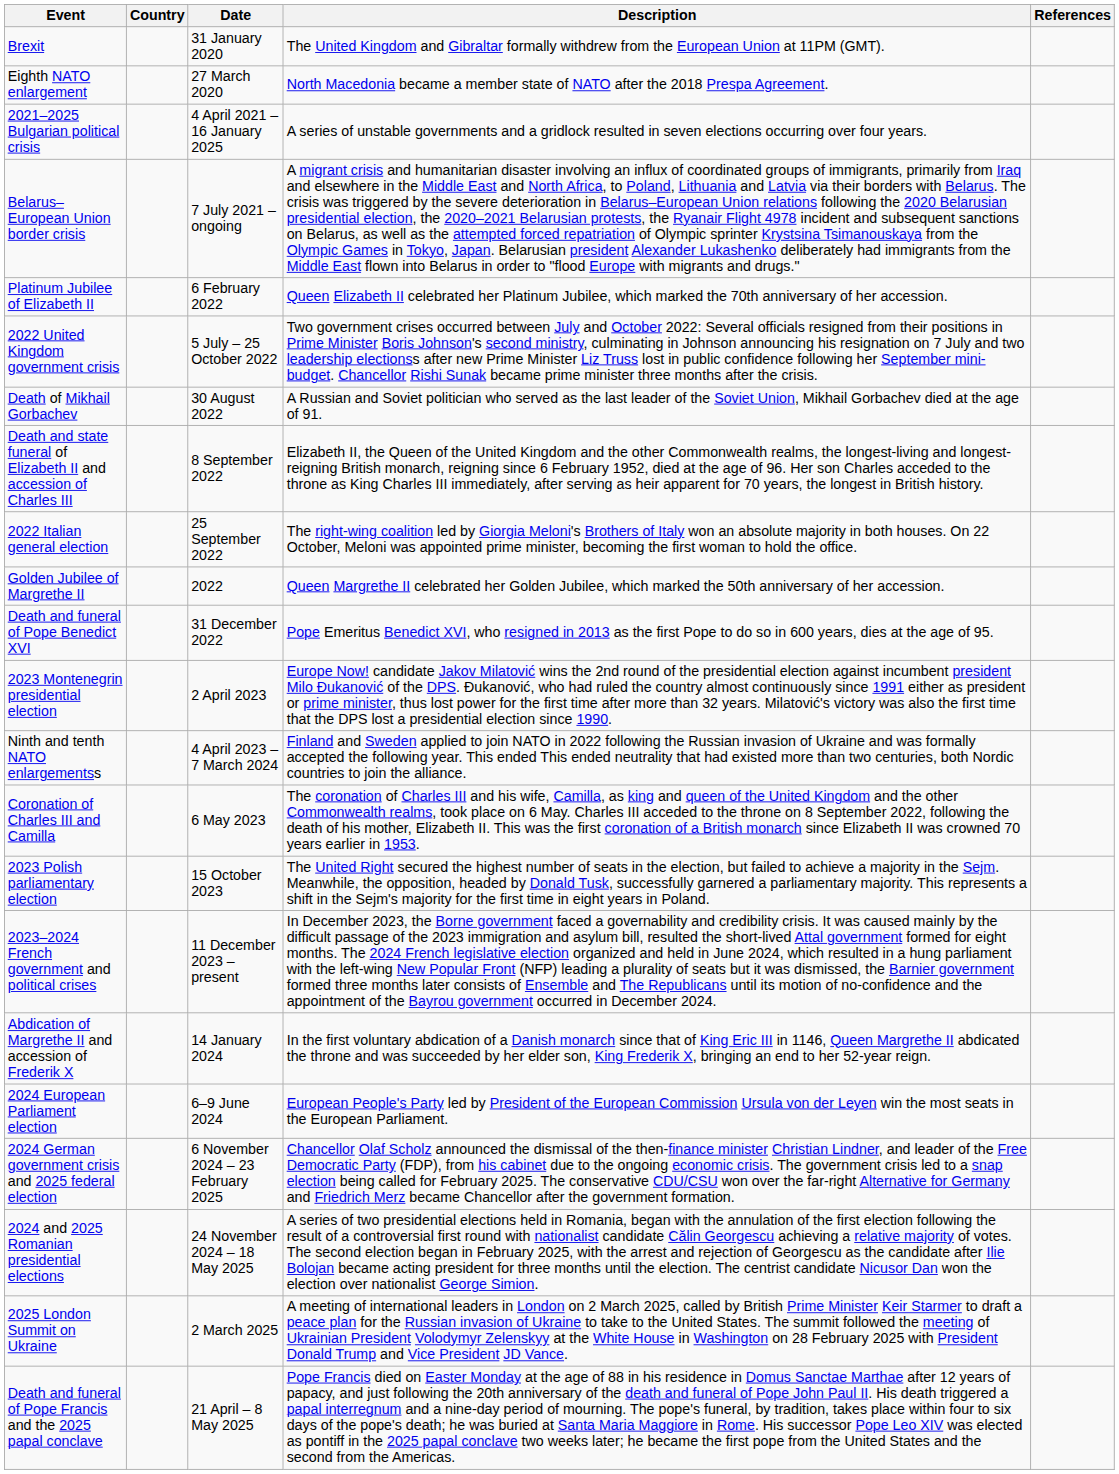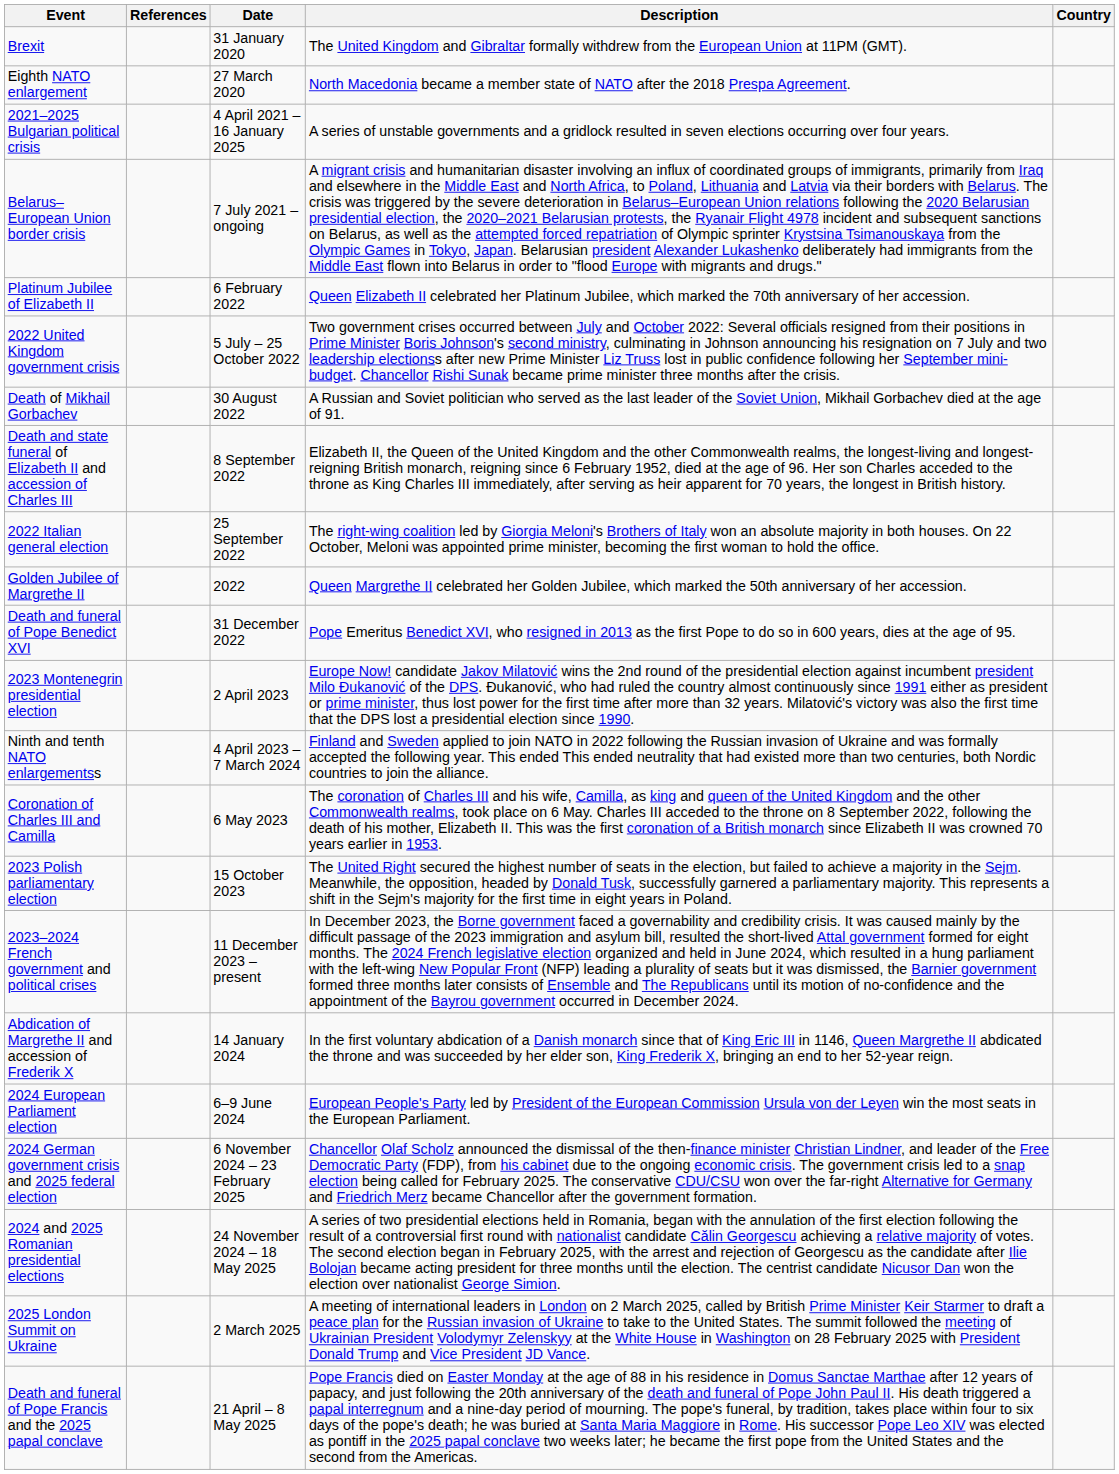 <table class="wikitable mw-collapsible sortable">
 <tr>
 <th style="width:130px;">Event</th>
-<th style="width:60px;">Country</th>
+<th>References</th>
 <th style="width:100px;">Date</th>
 <th>Description</th>
-<th>References</th>
+<th style="width:60px;">Country</th>
 </tr>
 <tr>
 <td><a href='#'>Brexit</a></td>
 <td></td>
 <td>31 January 2020</td>
 <td>The <a href='#'>United Kingdom</a> and <a href='#'>Gibraltar</a> formally withdrew from the <a href='#'>European Union</a> at 11PM (GMT).</td>
 <td></td>
 </tr>
 <tr>
 <td>Eighth <a href='#'>NATO enlargement</a></td>
 <td></td>
 <td>27 March 2020</td>
 <td><a href='#'>North Macedonia</a> became a member state of <a href='#'>NATO</a> after the 2018 <a href='#'>Prespa Agreement</a>.</td>
 <td></td>
 </tr>
 <tr>
 <td><a href='#'>2021–2025 Bulgarian political crisis</a></td>
 <td></td>
 <td>4 April 2021 – 16 January 2025</td>
 <td>A series of unstable governments and a gridlock resulted in seven elections occurring over four years.</td>
 <td></td>
 </tr>
 <tr>
 <td><a href='#'>Belarus–European Union border crisis</a></td>
-<td> </td>
+<td></td>
 <td>7 July 2021 – ongoing</td>
 <td>A <a href='#'>migrant crisis</a> and humanitarian disaster involving an influx of coordinated groups of immigrants, primarily from <a href='#'>Iraq</a> and elsewhere in the <a href='#'>Middle East</a> and <a href='#'>North Africa</a>, to <a href='#'>Poland</a>, <a href='#'>Lithuania</a> and <a href='#'>Latvia</a> via their borders with <a href='#'>Belarus</a>. The crisis was triggered by the severe deterioration in <a href='#'>Belarus–European Union relations</a> following the <a href='#'>2020 Belarusian presidential election</a>, the <a href='#'>2020–2021 Belarusian protests</a>, the <a href='#'>Ryanair Flight 4978</a> incident and subsequent sanctions on Belarus, as well as the <a href='#'>attempted forced repatriation</a> of Olympic sprinter <a href='#'>Krystsina Tsimanouskaya</a> from the <a href='#'>Olympic Games</a> in <a href='#'>Tokyo</a>, <a href='#'>Japan</a>. Belarusian <a href='#'>president</a> <a href='#'>Alexander Lukashenko</a> deliberately had immigrants from the <a href='#'>Middle East</a> flown into Belarus in order to "flood <a href='#'>Europe</a> with migrants and drugs."</td>
-<td></td>
+<td> </td>
 </tr>
 <tr>
 <td><a href='#'>Platinum Jubilee of Elizabeth II</a></td>
 <td></td>
 <td>6 February 2022</td>
 <td><a href='#'>Queen</a> <a href='#'>Elizabeth II</a> celebrated her Platinum Jubilee, which marked the 70th anniversary of her accession.</td>
 <td></td>
 </tr>
 <tr>
 <td><a href='#'>2022 United Kingdom government crisis</a></td>
 <td></td>
 <td>5 July – 25 October 2022</td>
 <td>Two government crises occurred between <a href='#'>July</a> and <a href='#'>October</a> 2022: Several officials resigned from their positions in <a href='#'>Prime Minister</a> <a href='#'>Boris Johnson</a>'s <a href='#'>second ministry</a>, culminating in Johnson announcing his resignation on 7 July and two <a href='#'>leadership elections</a>s after new Prime Minister <a href='#'>Liz Truss</a> lost in public confidence following her <a href='#'>September mini-budget</a>. <a href='#'>Chancellor</a> <a href='#'>Rishi Sunak</a> became prime minister three months after the crisis.</td>
 <td></td>
 </tr>
 <tr>
 <td><a href='#'>Death</a> of <a href='#'>Mikhail Gorbachev</a></td>
 <td></td>
 <td>30 August 2022</td>
 <td>A Russian and Soviet politician who served as the last leader of the <a href='#'>Soviet Union</a>, Mikhail Gorbachev died at the age of 91.</td>
 <td></td>
 </tr>
 <tr>
 <td><a href='#'>Death and state funeral</a> of <a href='#'>Elizabeth II</a> and <a href='#'>accession of Charles III</a></td>
 <td></td>
 <td>8 September 2022</td>
 <td>Elizabeth II, the Queen of the United Kingdom and the other Commonwealth realms, the longest-living and longest-reigning British monarch, reigning since 6 February 1952, died at the age of 96. Her son Charles acceded to the throne as King Charles III immediately, after serving as heir apparent for 70 years, the longest in British history.</td>
 <td></td>
 </tr>
 <tr>
 <td><a href='#'>2022 Italian general election</a></td>
 <td></td>
 <td>25 September 2022</td>
 <td>The <a href='#'>right-wing coalition</a> led by <a href='#'>Giorgia Meloni</a>'s <a href='#'>Brothers of Italy</a> won an absolute majority in both houses. On 22 October, Meloni was appointed prime minister, becoming the first woman to hold the office.</td>
 <td></td>
 </tr>
 <tr>
 <td><a href='#'>Golden Jubilee of Margrethe II</a></td>
 <td></td>
 <td>2022</td>
 <td><a href='#'>Queen</a> <a href='#'>Margrethe II</a> celebrated her Golden Jubilee, which marked the 50th anniversary of her accession.</td>
 <td></td>
 </tr>
 <tr>
 <td><a href='#'>Death and funeral of Pope Benedict XVI</a></td>
 <td></td>
 <td>31 December 2022</td>
 <td><a href='#'>Pope</a> Emeritus <a href='#'>Benedict XVI</a>, who <a href='#'>resigned in 2013</a> as the first Pope to do so in 600 years, dies at the age of 95.</td>
 <td></td>
 </tr>
 <tr>
 <td><a href='#'>2023 Montenegrin presidential election</a></td>
 <td></td>
 <td>2 April 2023</td>
 <td><a href='#'>Europe Now!</a> candidate <a href='#'>Jakov Milatović</a> wins the 2nd round of the presidential election against incumbent <a href='#'>president</a> <a href='#'>Milo Đukanović</a> of the <a href='#'>DPS</a>. Đukanović, who had ruled the country almost continuously since <a href='#'>1991</a> either as president or <a href='#'>prime minister</a>, thus lost power for the first time after more than 32 years. Milatović's victory was also the first time that the DPS lost a presidential election since <a href='#'>1990</a>.</td>
 <td></td>
 </tr>
 <tr>
 <td>Ninth and tenth <a href='#'>NATO enlargements</a>s</td>
 <td></td>
 <td>4 April 2023 – 7 March 2024</td>
 <td><a href='#'>Finland</a> and <a href='#'>Sweden</a> applied to join NATO in 2022 following the Russian invasion of Ukraine and was formally accepted the following year. This ended This ended neutrality that had existed more than two centuries, both Nordic countries to join the alliance.</td>
 <td></td>
 </tr>
 <tr>
 <td><a href='#'>Coronation of Charles III and Camilla</a></td>
 <td></td>
 <td>6 May 2023</td>
 <td>The <a href='#'>coronation</a> of <a href='#'>Charles III</a> and his wife, <a href='#'>Camilla</a>, as <a href='#'>king</a> and <a href='#'>queen of the United Kingdom</a> and the other <a href='#'>Commonwealth realms</a>, took place on 6 May. Charles III acceded to the throne on 8 September 2022, following the death of his mother, Elizabeth II. This was the first <a href='#'>coronation of a British monarch</a> since Elizabeth II was crowned 70 years earlier in <a href='#'>1953</a>.</td>
 <td></td>
 </tr>
 <tr>
 <td><a href='#'>2023 Polish parliamentary election</a></td>
 <td></td>
 <td>15 October 2023</td>
 <td>The <a href='#'>United Right</a> secured the highest number of seats in the election, but failed to achieve a majority in the <a href='#'>Sejm</a>. Meanwhile, the opposition, headed by <a href='#'>Donald Tusk</a>, successfully garnered a parliamentary majority. This represents a shift in the Sejm's majority for the first time in eight years in Poland.</td>
 <td></td>
 </tr>
 <tr>
 <td><a href='#'>2023–2024 French government</a> and <a href='#'>political crises</a></td>
 <td></td>
 <td>11 December 2023 – present</td>
 <td>In December 2023, the <a href='#'>Borne government</a> faced a governability and credibility crisis. It was caused mainly by the difficult passage of the 2023 immigration and asylum bill, resulted the short-lived <a href='#'>Attal government</a> formed for eight months. The <a href='#'>2024 French legislative election</a> organized and held in June 2024, which resulted in a hung parliament with the left-wing <a href='#'>New Popular Front</a> (NFP) leading a plurality of seats but it was dismissed, the <a href='#'>Barnier government</a> formed three months later consists of <a href='#'>Ensemble</a> and <a href='#'>The Republicans</a> until its motion of no-confidence and the appointment of the <a href='#'>Bayrou government</a> occurred in December 2024.</td>
 <td></td>
 </tr>
 <tr>
 <td><a href='#'>Abdication of Margrethe II</a> and accession of <a href='#'>Frederik X</a></td>
 <td></td>
 <td>14 January 2024</td>
 <td>In the first voluntary abdication of a <a href='#'>Danish monarch</a> since that of <a href='#'>King Eric III</a> in 1146, <a href='#'>Queen Margrethe II</a> abdicated the throne and was succeeded by her elder son, <a href='#'>King Frederik X</a>, bringing an end to her 52-year reign.</td>
 <td></td>
 </tr>
 <tr>
 <td><a href='#'>2024 European Parliament election</a></td>
 <td></td>
 <td>6–9 June 2024</td>
 <td><a href='#'>European People's Party</a> led by <a href='#'>President of the European Commission</a> <a href='#'>Ursula von der Leyen</a> win the most seats in the European Parliament.</td>
 <td></td>
 </tr>
 <tr>
 <td><a href='#'>2024 German government crisis</a> and <a href='#'>2025 federal election</a></td>
 <td></td>
 <td>6 November 2024 – 23 February 2025</td>
 <td><a href='#'>Chancellor</a> <a href='#'>Olaf Scholz</a> announced the dismissal of the then-<a href='#'>finance minister</a> <a href='#'>Christian Lindner</a>, and leader of the <a href='#'>Free Democratic Party</a> (FDP), from <a href='#'>his cabinet</a> due to the ongoing <a href='#'>economic crisis</a>. The government crisis led to a <a href='#'>snap election</a> being called for February 2025. The conservative <a href='#'>CDU/CSU</a> won over the far-right <a href='#'>Alternative for Germany</a> and <a href='#'>Friedrich Merz</a> became Chancellor after the government formation.</td>
 <td></td>
 </tr>
 <tr>
 <td><a href='#'>2024</a> and <a href='#'>2025 Romanian presidential elections</a></td>
 <td></td>
 <td>24 November 2024 – 18 May 2025</td>
 <td>A series of two presidential elections held in Romania, began with the annulation of the first election following the result of a controversial first round with <a href='#'>nationalist</a> candidate <a href='#'>Călin Georgescu</a> achieving a <a href='#'>relative majority</a> of votes. The second election began in February 2025, with the arrest and rejection of Georgescu as the candidate after <a href='#'>Ilie Bolojan</a> became acting president for three months until the election. The centrist candidate <a href='#'>Nicusor Dan</a> won the election over nationalist <a href='#'>George Simion</a>.</td>
 <td></td>
 </tr>
 <tr>
 <td><a href='#'>2025 London Summit on Ukraine</a></td>
 <td></td>
 <td>2 March 2025</td>
 <td>A meeting of international leaders in <a href='#'>London</a> on 2 March 2025, called by British <a href='#'>Prime Minister</a> <a href='#'>Keir Starmer</a> to draft a <a href='#'>peace plan</a> for the <a href='#'>Russian invasion of Ukraine</a> to take to the United States. The summit followed the <a href='#'>meeting</a> of <a href='#'>Ukrainian President</a> <a href='#'>Volodymyr Zelenskyy</a> at the <a href='#'>White House</a> in <a href='#'>Washington</a> on 28 February 2025 with <a href='#'>President</a> <a href='#'>Donald Trump</a> and <a href='#'>Vice President</a> <a href='#'>JD Vance</a>.</td>
 <td></td>
 </tr>
 <tr>
 <td><a href='#'>Death and funeral of Pope Francis</a> and the <a href='#'>2025 papal conclave</a></td>
 <td></td>
 <td>21 April – 8 May 2025</td>
 <td><a href='#'>Pope Francis</a> died on <a href='#'>Easter Monday</a> at the age of 88 in his residence in <a href='#'>Domus Sanctae Marthae</a> after 12 years of papacy, and just following the 20th anniversary of the <a href='#'>death and funeral of Pope John Paul II</a>. His death triggered a <a href='#'>papal interregnum</a> and a nine-day period of mourning. The pope's funeral, by tradition, takes place within four to six days of the pope's death; he was buried at <a href='#'>Santa Maria Maggiore</a> in <a href='#'>Rome</a>. His successor <a href='#'>Pope Leo XIV</a> was elected as pontiff in the <a href='#'>2025 papal conclave</a> two weeks later; he became the first pope from the United States and the second from the Americas.</td>
 <td></td>
 </tr>
 </table>
